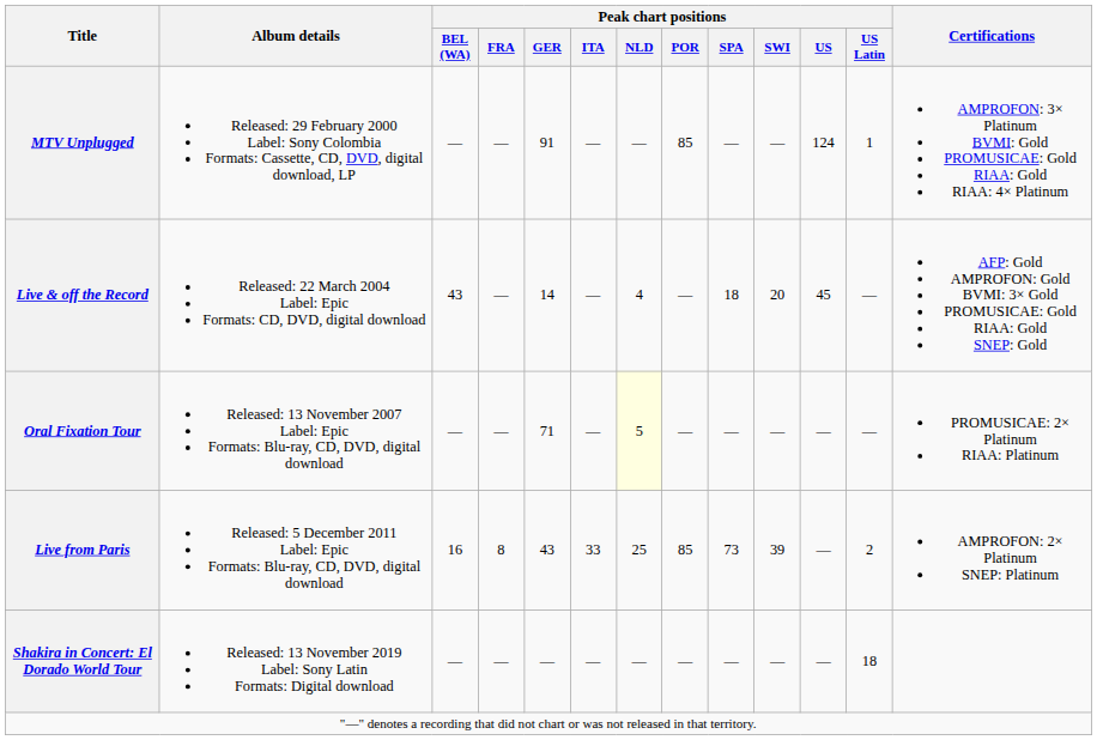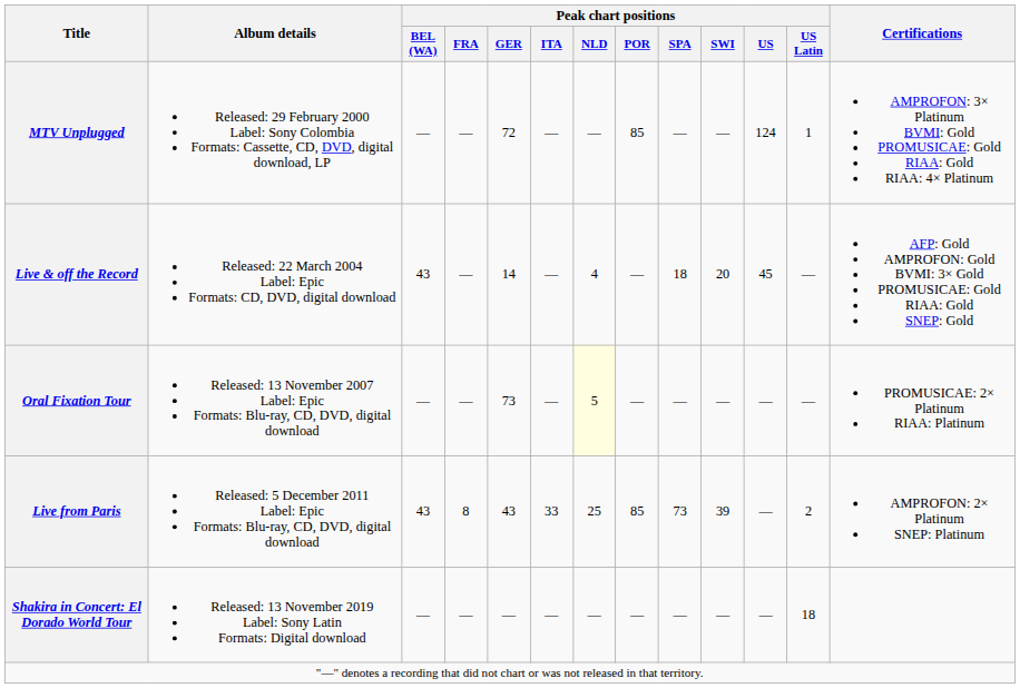 <table class="wikitable plainrowheaders" style="text-align:center;">
 <tr>
 <th scope="col" rowspan="2" style="width:10em;">Title</th>
 <th scope="col" rowspan="2" style="width:18em;">Album details</th>
 <th scope="col" colspan="10">Peak chart positions</th>
 <th scope="col" rowspan="2" style="width:13em;"><a href='#'>Certifications</a></th>
 </tr>
 <tr>
 <th scope="col" style="width:3em;font-size:90%;"><a href='#'>BEL<br>(WA)</a><br></th>
 <th scope="col" style="width:3em;font-size:90%;"><a href='#'>FRA</a><br></th>
 <th scope="col" style="width:3em;font-size:90%;"><a href='#'>GER</a> <br></th>
 <th scope="col" style="width:3em;font-size:90%;"><a href='#'>ITA</a><br></th>
 <th scope="col" style="width:3em;font-size:90%;"><a href='#'>NLD</a><br></th>
 <th scope="col" style="width:3em;font-size:90%;"><a href='#'>POR</a><br></th>
 <th scope="col" style="width:3em;font-size:90%;"><a href='#'>SPA</a><br></th>
 <th scope="col" style="width:3em;font-size:90%;"><a href='#'>SWI</a><br></th>
 <th scope="col" style="width:3em;font-size:90%;"><a href='#'>US</a><br></th>
 <th scope="col" style="width:3em;font-size:90%;"><a href='#'>US<br>Latin</a><br></th>
 </tr>
 <tr>
 <th scope="row"><em><a href='#'>MTV Unplugged</a></em></th>
 <td><br><ul><li>Released: 29 February 2000</li><li>Label: Sony Colombia</li><li>Formats: Cassette, CD, <a href='#'>DVD</a>, digital download, LP</li></ul></td>
 <td>—</td>
 <td>—</td>
-<td>91</td>
+<td>72</td>
 <td>—</td>
 <td>—</td>
 <td>85</td>
 <td>—</td>
 <td>—</td>
 <td>124</td>
 <td>1</td>
 <td><br><ul><li><a href='#'>AMPROFON</a>: 3× Platinum</li><li><a href='#'>BVMI</a>: Gold</li><li><a href='#'>PROMUSICAE</a>: Gold</li><li><a href='#'>RIAA</a>: Gold</li><li>RIAA: 4× Platinum </li></ul></td>
 </tr>
 <tr>
 <th scope="row"><em><a href='#'>Live & off the Record</a></em></th>
 <td><br><ul><li>Released: 22 March 2004</li><li>Label: Epic</li><li>Formats: CD, DVD, digital download</li></ul></td>
 <td>43</td>
 <td>—</td>
 <td>14</td>
 <td>—</td>
 <td>4</td>
 <td>—</td>
 <td>18</td>
 <td>20</td>
 <td>45</td>
 <td>—</td>
 <td><br><ul><li><a href='#'>AFP</a>: Gold</li><li>AMPROFON: Gold</li><li>BVMI: 3× Gold</li><li>PROMUSICAE: Gold</li><li>RIAA: Gold</li><li><a href='#'>SNEP</a>: Gold</li></ul></td>
 </tr>
 <tr>
 <th scope="row"><em><a href='#'>Oral Fixation Tour</a></em></th>
 <td><br><ul><li>Released: 13 November 2007</li><li>Label: Epic</li><li>Formats: Blu-ray, CD, DVD, digital download</li></ul></td>
 <td>—</td>
 <td>—</td>
-<td>71</td>
+<td>73</td>
 <td>—</td>
 <td style="background: lightyellow;">5</td>
 <td>—</td>
 <td>—</td>
 <td>—</td>
 <td>—</td>
 <td>—</td>
 <td><br><ul><li>PROMUSICAE: 2× Platinum</li><li>RIAA: Platinum</li></ul></td>
 </tr>
 <tr>
 <th scope="row"><em><a href='#'>Live from Paris</a></em></th>
 <td><br><ul><li>Released: 5 December 2011</li><li>Label: Epic</li><li>Formats: Blu-ray, CD, DVD, digital download</li></ul></td>
-<td>16</td>
+<td>43</td>
 <td>8</td>
 <td>43</td>
 <td>33</td>
 <td>25</td>
 <td>85</td>
 <td>73</td>
 <td>39</td>
 <td>—</td>
 <td>2</td>
 <td><br><ul><li>AMPROFON: 2× Platinum</li><li>SNEP: Platinum</li></ul></td>
 </tr>
 <tr>
 <th scope="row"><em><a href='#'>Shakira in Concert: El Dorado World Tour</a></em></th>
 <td><br><ul><li>Released: 13 November 2019</li><li>Label: Sony Latin</li><li>Formats: Digital download</li></ul></td>
 <td>—</td>
 <td>—</td>
 <td>—</td>
 <td>—</td>
 <td>—</td>
 <td>—</td>
 <td>—</td>
 <td>—</td>
 <td>—</td>
 <td>18</td>
 <td></td>
 </tr>
 <tr>
 <td colspan="14" style="font-size:90%">"—" denotes a recording that did not chart or was not released in that territory.</td>
 </tr>
 </table>
